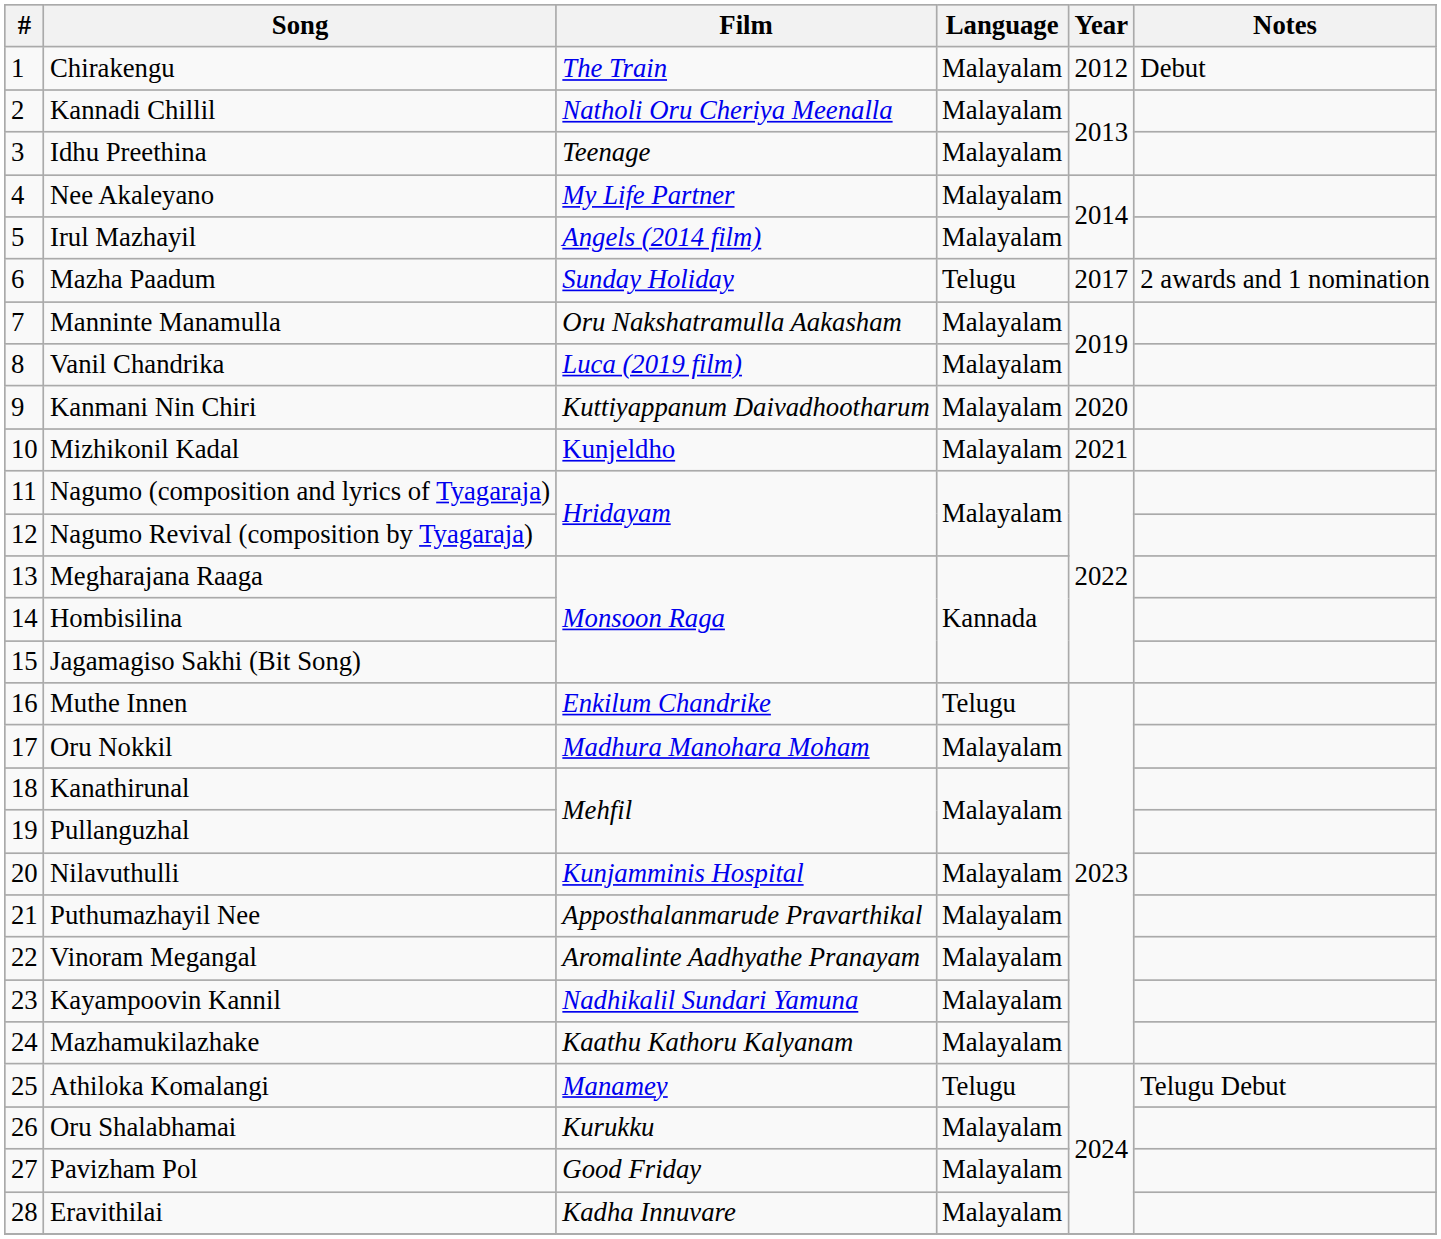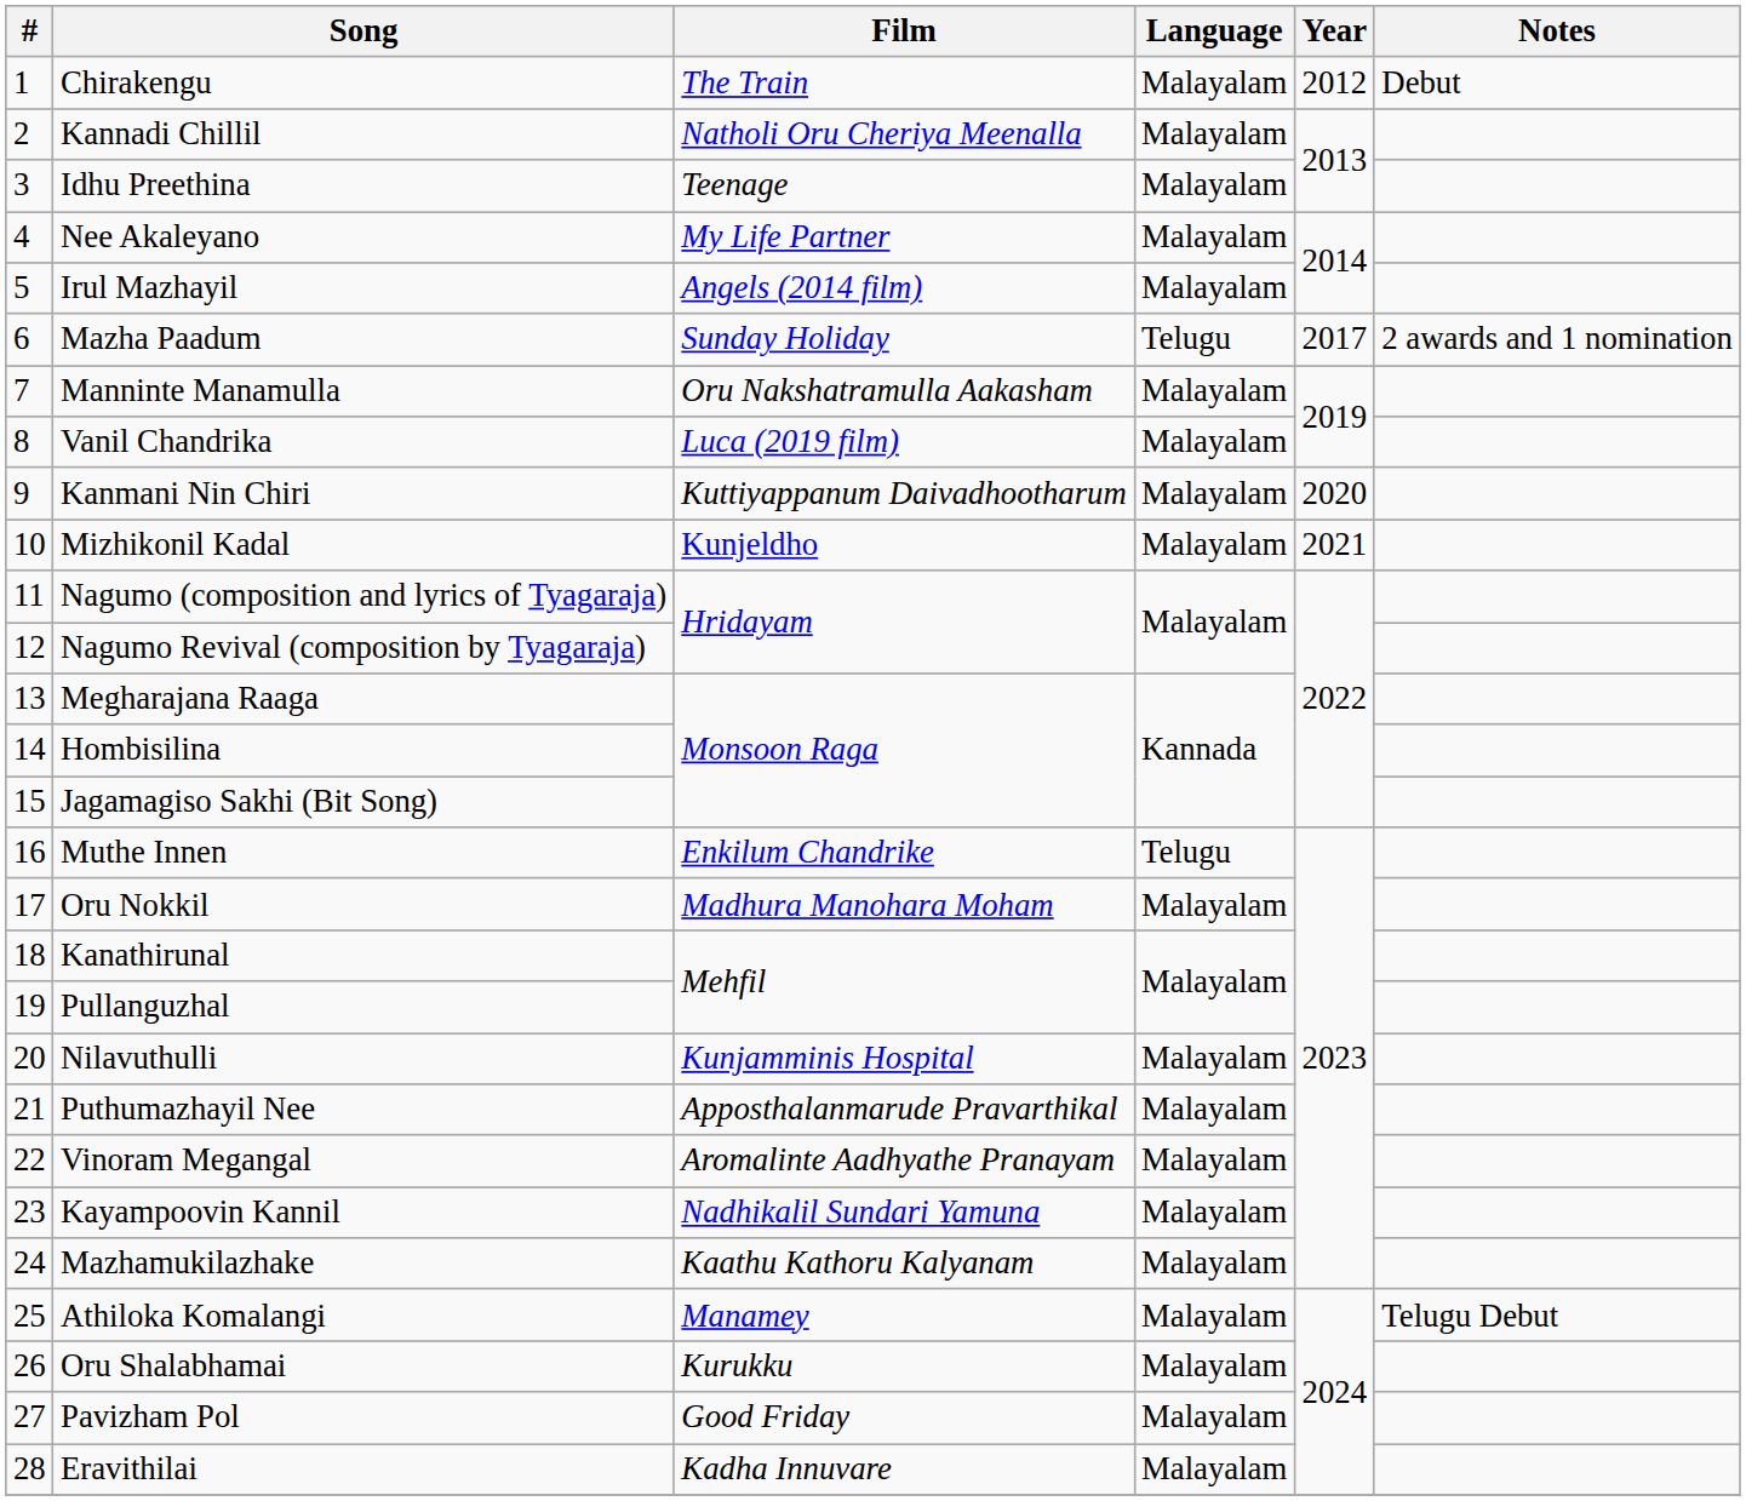 <table class="wikitable sortable plainrowheaders"|->
 <tr>
 <th>#</th>
 <th>Song</th>
 <th>Film</th>
 <th>Language</th>
 <th>Year</th>
 <th>Notes</th>
 </tr>
 <tr>
 <td>1</td>
 <td>Chirakengu</td>
 <td><a href='#'><em>The Train</em></a></td>
 <td>Malayalam</td>
 <td>2012</td>
 <td>Debut</td>
 </tr>
 <tr>
 <td>2</td>
 <td>Kannadi Chillil</td>
 <td><em><a href='#'>Natholi Oru Cheriya Meenalla</a></em></td>
 <td>Malayalam</td>
 <td rowspan="2">2013</td>
 <td></td>
 </tr>
 <tr>
 <td>3</td>
 <td>Idhu Preethina</td>
 <td><em>Teenage</em></td>
 <td>Malayalam</td>
 <td></td>
 </tr>
 <tr>
 <td>4</td>
 <td>Nee Akaleyano</td>
 <td><em><a href='#'>My Life Partner</a></em></td>
 <td>Malayalam</td>
 <td rowspan="2">2014</td>
 <td></td>
 </tr>
 <tr>
 <td>5</td>
 <td>Irul Mazhayil</td>
 <td><em><a href='#'>Angels (2014 film)</a></em></td>
 <td>Malayalam</td>
 <td></td>
 </tr>
 <tr>
 <td>6</td>
 <td>Mazha Paadum</td>
 <td><em><a href='#'>Sunday Holiday</a></em></td>
 <td>Telugu</td>
 <td>2017</td>
 <td>2 awards and 1 nomination</td>
 </tr>
 <tr>
 <td>7</td>
 <td>Manninte Manamulla</td>
 <td><em>Oru Nakshatramulla Aakasham</em></td>
 <td>Malayalam</td>
 <td rowspan="2">2019</td>
 <td></td>
 </tr>
 <tr>
 <td>8</td>
 <td>Vanil Chandrika</td>
 <td><em><a href='#'>Luca (2019 film)</a></em></td>
 <td>Malayalam</td>
 <td></td>
 </tr>
 <tr>
 <td>9</td>
 <td>Kanmani Nin Chiri</td>
 <td><em>Kuttiyappanum Daivadhootharum</em></td>
 <td>Malayalam</td>
 <td>2020</td>
 <td></td>
 </tr>
 <tr>
 <td>10</td>
 <td>Mizhikonil Kadal</td>
 <td><a href='#'>Kunjeldho</a></td>
 <td>Malayalam</td>
 <td>2021</td>
 <td></td>
 </tr>
 <tr>
 <td>11</td>
 <td>Nagumo (composition and lyrics of <a href='#'>Tyagaraja</a>)</td>
 <td rowspan="2"><em><a href='#'>Hridayam</a></em></td>
 <td rowspan="2">Malayalam</td>
 <td rowspan="5">2022</td>
 <td></td>
 </tr>
 <tr>
 <td>12</td>
 <td>Nagumo Revival (composition by <a href='#'>Tyagaraja</a>)</td>
 <td></td>
 </tr>
 <tr>
 <td>13</td>
 <td>Megharajana Raaga</td>
 <td rowspan="3"><a href='#'><em>Monsoon Raga</em></a></td>
 <td rowspan="3">Kannada</td>
 <td></td>
 </tr>
 <tr>
 <td>14</td>
 <td>Hombisilina</td>
 <td></td>
 </tr>
 <tr>
 <td>15</td>
 <td>Jagamagiso Sakhi (Bit Song)</td>
 <td></td>
 </tr>
 <tr>
 <td>16</td>
 <td>Muthe Innen</td>
 <td><em><a href='#'>Enkilum Chandrike</a></em></td>
 <td>Telugu</td>
 <td rowspan="9">2023</td>
 <td></td>
 </tr>
 <tr>
 <td>17</td>
 <td>Oru Nokkil</td>
 <td><em><a href='#'>Madhura Manohara Moham</a></em></td>
 <td>Malayalam</td>
 <td></td>
 </tr>
 <tr>
 <td>18</td>
 <td>Kanathirunal</td>
 <td rowspan="2"><em>Mehfil</em></td>
 <td rowspan="2">Malayalam</td>
 <td></td>
 </tr>
 <tr>
 <td>19</td>
 <td>Pullanguzhal</td>
 <td></td>
 </tr>
 <tr>
 <td>20</td>
 <td>Nilavuthulli</td>
 <td><em><a href='#'>Kunjamminis Hospital</a></em></td>
 <td>Malayalam</td>
 <td></td>
 </tr>
 <tr>
 <td>21</td>
 <td>Puthumazhayil Nee</td>
 <td><em>Apposthalanmarude Pravarthikal</em></td>
 <td>Malayalam</td>
 <td></td>
 </tr>
 <tr>
 <td>22</td>
 <td>Vinoram Megangal</td>
 <td><em>Aromalinte Aadhyathe Pranayam</em></td>
 <td>Malayalam</td>
 <td></td>
 </tr>
 <tr>
 <td>23</td>
 <td>Kayampoovin Kannil</td>
 <td><em><a href='#'>Nadhikalil Sundari Yamuna</a></em></td>
 <td>Malayalam</td>
 <td></td>
 </tr>
 <tr>
 <td>24</td>
 <td>Mazhamukilazhake</td>
 <td><em>Kaathu Kathoru Kalyanam</em></td>
 <td>Malayalam</td>
 </tr>
 <tr>
 <td>25</td>
 <td>Athiloka Komalangi</td>
 <td><em><a href='#'>Manamey</a></em></td>
-<td>Telugu</td>
+<td>Malayalam</td>
 <td rowspan="4">2024</td>
 <td>Telugu Debut</td>
 </tr>
 <tr>
 <td>26</td>
 <td>Oru Shalabhamai</td>
 <td><em>Kurukku</em></td>
 <td>Malayalam</td>
 <td></td>
 </tr>
 <tr>
 <td>27</td>
 <td>Pavizham Pol</td>
 <td><em>Good Friday</em></td>
 <td>Malayalam</td>
 <td></td>
 </tr>
 <tr>
 <td>28</td>
 <td>Eravithilai</td>
 <td><em>Kadha Innuvare</em></td>
 <td>Malayalam</td>
 <td></td>
 </tr>
 <tr>
 </tr>
 </table>
